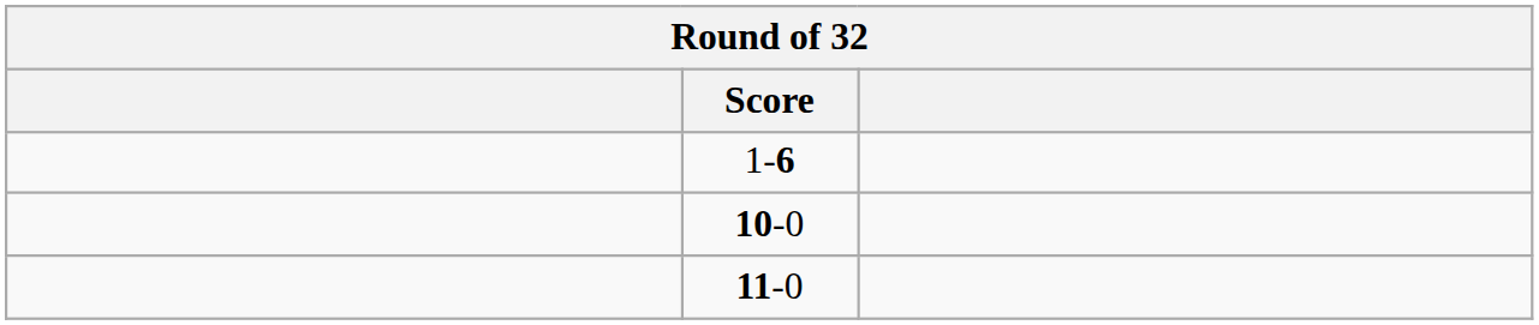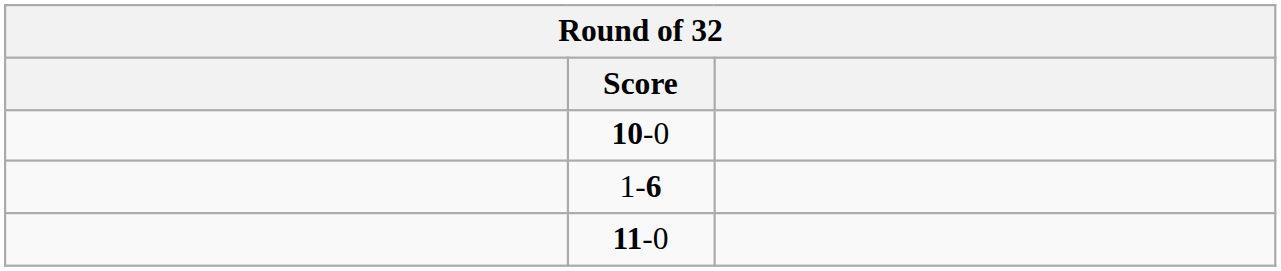 <table class="wikitable" style="text-align: center; font-size:90% ">
 <tr>
 <th colspan=3>Round of 32</th>
 </tr>
 <tr>
 <th align="right" width="250"></th>
 <th width="60">Score</th>
 <th align="left" width="250"></th>
 </tr>
 <tr>
+<td align=left><strong></strong></td>
+<td align=center><strong>10</strong>-0</td>
+<td align=left></td>
+</tr>
+<tr>
 <td align=left></td>
 <td align=center>1-<strong>6</strong></td>
 <td align=left><strong></strong></td>
-</tr>
-<tr>
-<td align=left><strong></strong></td>
-<td align=center><strong>10</strong>-0</td>
-<td align=left></td>
 </tr>
 <tr>
 <td align=left><strong></strong></td>
 <td align=center><strong>11</strong>-0</td>
 <td align=left></td>
 </tr>
 </table>
